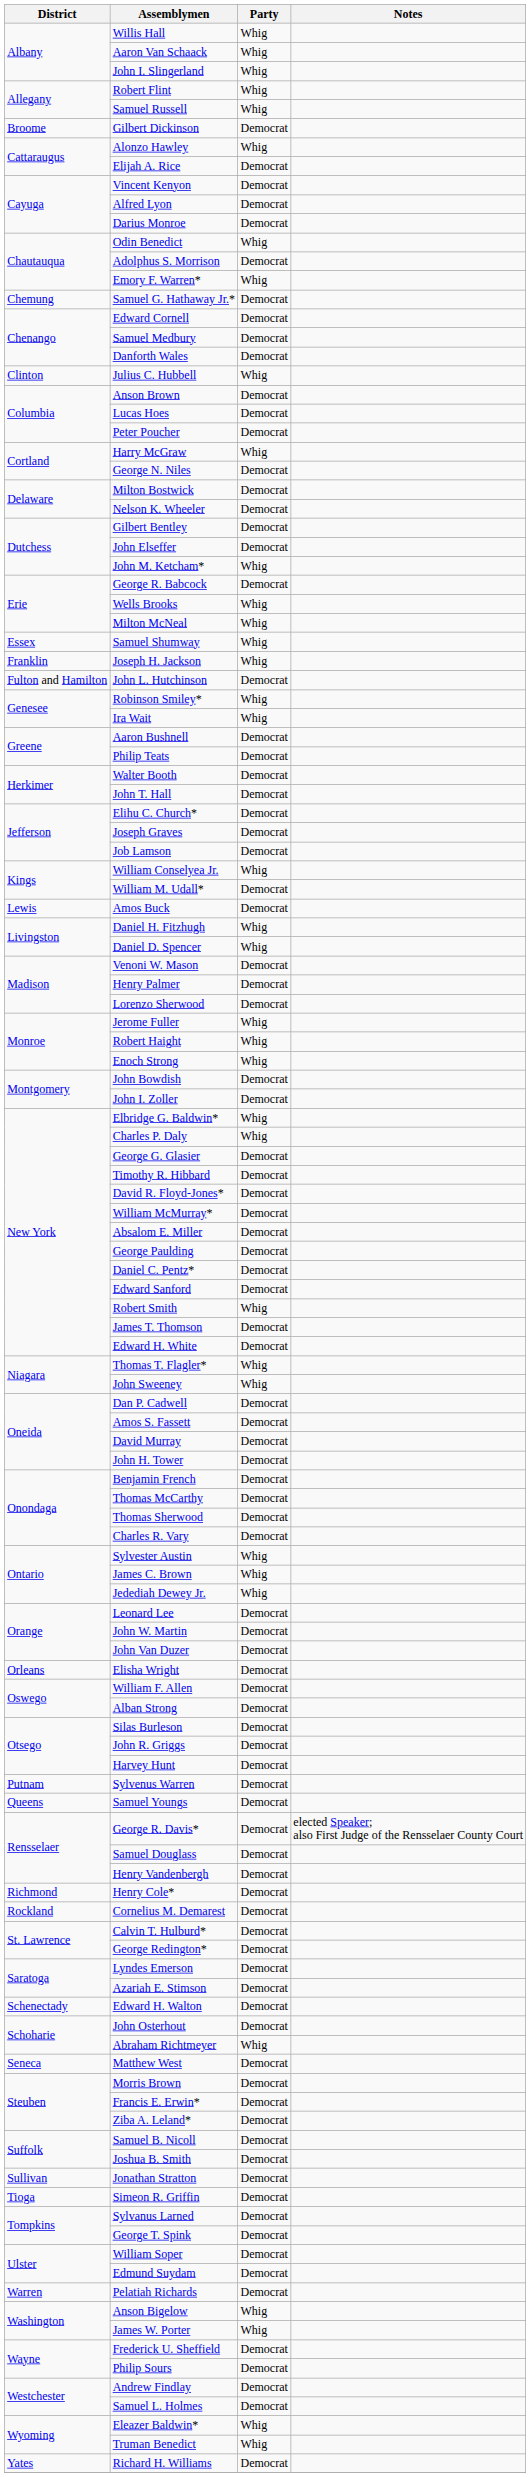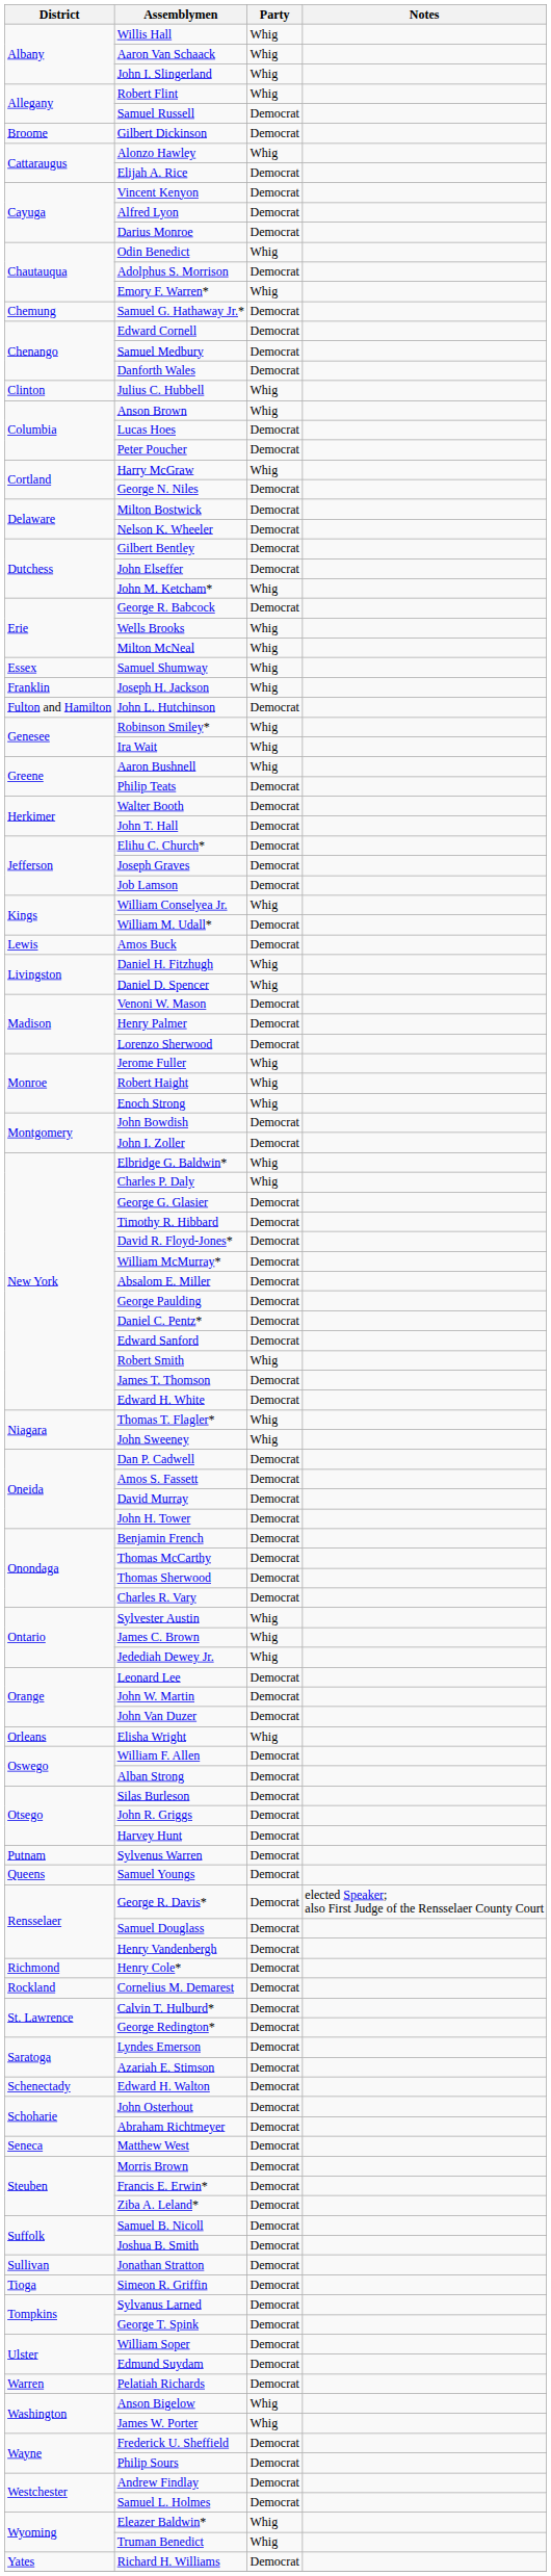 <table class=wikitable>
 <tr>
 <th>District</th>
 <th>Assemblymen</th>
 <th>Party</th>
 <th>Notes</th>
 </tr>
 <tr>
 <td rowspan="3"><a href='#'>Albany</a></td>
 <td><a href='#'>Willis Hall</a></td>
 <td>Whig</td>
 <td></td>
 </tr>
 <tr>
 <td><a href='#'>Aaron Van Schaack</a></td>
 <td>Whig</td>
 <td></td>
 </tr>
 <tr>
 <td><a href='#'>John I. Slingerland</a></td>
 <td>Whig</td>
 <td></td>
 </tr>
 <tr>
 <td rowspan="2"><a href='#'>Allegany</a></td>
 <td><a href='#'>Robert Flint</a></td>
 <td>Whig</td>
 <td></td>
 </tr>
 <tr>
 <td><a href='#'>Samuel Russell</a></td>
-<td>Whig</td>
+<td>Democrat</td>
 <td></td>
 </tr>
 <tr>
 <td><a href='#'>Broome</a></td>
 <td><a href='#'>Gilbert Dickinson</a></td>
 <td>Democrat</td>
 <td></td>
 </tr>
 <tr>
 <td rowspan="2"><a href='#'>Cattaraugus</a></td>
 <td><a href='#'>Alonzo Hawley</a></td>
 <td>Whig</td>
 <td></td>
 </tr>
 <tr>
 <td><a href='#'>Elijah A. Rice</a></td>
 <td>Democrat</td>
 <td></td>
 </tr>
 <tr>
 <td rowspan="3"><a href='#'>Cayuga</a></td>
 <td><a href='#'>Vincent Kenyon</a></td>
 <td>Democrat</td>
 <td></td>
 </tr>
 <tr>
 <td><a href='#'>Alfred Lyon</a></td>
 <td>Democrat</td>
 <td></td>
 </tr>
 <tr>
 <td><a href='#'>Darius Monroe</a></td>
 <td>Democrat</td>
 <td></td>
 </tr>
 <tr>
 <td rowspan="3"><a href='#'>Chautauqua</a></td>
 <td><a href='#'>Odin Benedict</a></td>
 <td>Whig</td>
 <td></td>
 </tr>
 <tr>
 <td><a href='#'>Adolphus S. Morrison</a></td>
 <td>Democrat</td>
 <td></td>
 </tr>
 <tr>
 <td><a href='#'>Emory F. Warren</a>*</td>
 <td>Whig</td>
 <td></td>
 </tr>
 <tr>
 <td><a href='#'>Chemung</a></td>
 <td><a href='#'>Samuel G. Hathaway Jr.</a>*</td>
 <td>Democrat</td>
 <td></td>
 </tr>
 <tr>
 <td rowspan="3"><a href='#'>Chenango</a></td>
 <td><a href='#'>Edward Cornell</a></td>
 <td>Democrat</td>
 <td></td>
 </tr>
 <tr>
 <td><a href='#'>Samuel Medbury</a></td>
 <td>Democrat</td>
 <td></td>
 </tr>
 <tr>
 <td><a href='#'>Danforth Wales</a></td>
 <td>Democrat</td>
 <td></td>
 </tr>
 <tr>
 <td><a href='#'>Clinton</a></td>
 <td><a href='#'>Julius C. Hubbell</a></td>
 <td>Whig</td>
 <td></td>
 </tr>
 <tr>
 <td rowspan="3"><a href='#'>Columbia</a></td>
 <td><a href='#'>Anson Brown</a></td>
-<td>Democrat</td>
+<td>Whig</td>
 <td></td>
 </tr>
 <tr>
 <td><a href='#'>Lucas Hoes</a></td>
 <td>Democrat</td>
 <td></td>
 </tr>
 <tr>
 <td><a href='#'>Peter Poucher</a></td>
 <td>Democrat</td>
 <td></td>
 </tr>
 <tr>
 <td rowspan="2"><a href='#'>Cortland</a></td>
 <td><a href='#'>Harry McGraw</a></td>
 <td>Whig</td>
 <td></td>
 </tr>
 <tr>
 <td><a href='#'>George N. Niles</a></td>
 <td>Democrat</td>
 <td></td>
 </tr>
 <tr>
 <td rowspan="2"><a href='#'>Delaware</a></td>
 <td><a href='#'>Milton Bostwick</a></td>
 <td>Democrat</td>
 <td></td>
 </tr>
 <tr>
 <td><a href='#'>Nelson K. Wheeler</a></td>
 <td>Democrat</td>
 <td></td>
 </tr>
 <tr>
 <td rowspan="3"><a href='#'>Dutchess</a></td>
 <td><a href='#'>Gilbert Bentley</a></td>
 <td>Democrat</td>
 <td></td>
 </tr>
 <tr>
 <td><a href='#'>John Elseffer</a></td>
 <td>Democrat</td>
 <td></td>
 </tr>
 <tr>
 <td><a href='#'>John M. Ketcham</a>*</td>
 <td>Whig</td>
 <td></td>
 </tr>
 <tr>
 <td rowspan="3"><a href='#'>Erie</a></td>
 <td><a href='#'>George R. Babcock</a></td>
 <td>Democrat</td>
 <td></td>
 </tr>
 <tr>
 <td><a href='#'>Wells Brooks</a></td>
 <td>Whig</td>
 <td></td>
 </tr>
 <tr>
 <td><a href='#'>Milton McNeal</a></td>
 <td>Whig</td>
 <td></td>
 </tr>
 <tr>
 <td><a href='#'>Essex</a></td>
 <td><a href='#'>Samuel Shumway</a></td>
 <td>Whig</td>
 <td></td>
 </tr>
 <tr>
 <td><a href='#'>Franklin</a></td>
 <td><a href='#'>Joseph H. Jackson</a></td>
 <td>Whig</td>
 <td></td>
 </tr>
 <tr>
 <td><a href='#'>Fulton</a> and <a href='#'>Hamilton</a></td>
 <td><a href='#'>John L. Hutchinson</a></td>
 <td>Democrat</td>
 <td></td>
 </tr>
 <tr>
 <td rowspan="2"><a href='#'>Genesee</a></td>
 <td><a href='#'>Robinson Smiley</a>*</td>
 <td>Whig</td>
 <td></td>
 </tr>
 <tr>
 <td><a href='#'>Ira Wait</a></td>
 <td>Whig</td>
 <td></td>
 </tr>
 <tr>
 <td rowspan="2"><a href='#'>Greene</a></td>
 <td><a href='#'>Aaron Bushnell</a></td>
-<td>Democrat</td>
+<td>Whig</td>
 <td></td>
 </tr>
 <tr>
 <td><a href='#'>Philip Teats</a></td>
 <td>Democrat</td>
 <td></td>
 </tr>
 <tr>
 <td rowspan="2"><a href='#'>Herkimer</a></td>
 <td><a href='#'>Walter Booth</a></td>
 <td>Democrat</td>
 <td></td>
 </tr>
 <tr>
 <td><a href='#'>John T. Hall</a></td>
 <td>Democrat</td>
 <td></td>
 </tr>
 <tr>
 <td rowspan="3"><a href='#'>Jefferson</a></td>
 <td><a href='#'>Elihu C. Church</a>*</td>
 <td>Democrat</td>
 <td></td>
 </tr>
 <tr>
 <td><a href='#'>Joseph Graves</a></td>
 <td>Democrat</td>
 <td></td>
 </tr>
 <tr>
 <td><a href='#'>Job Lamson</a></td>
 <td>Democrat</td>
 <td></td>
 </tr>
 <tr>
 <td rowspan="2"><a href='#'>Kings</a></td>
 <td><a href='#'>William Conselyea Jr.</a></td>
 <td>Whig</td>
 <td></td>
 </tr>
 <tr>
 <td><a href='#'>William M. Udall</a>*</td>
 <td>Democrat</td>
 <td></td>
 </tr>
 <tr>
 <td><a href='#'>Lewis</a></td>
 <td><a href='#'>Amos Buck</a></td>
 <td>Democrat</td>
 <td></td>
 </tr>
 <tr>
 <td rowspan="2"><a href='#'>Livingston</a></td>
 <td><a href='#'>Daniel H. Fitzhugh</a></td>
 <td>Whig</td>
 <td></td>
 </tr>
 <tr>
 <td><a href='#'>Daniel D. Spencer</a></td>
 <td>Whig</td>
 <td></td>
 </tr>
 <tr>
 <td rowspan="3"><a href='#'>Madison</a></td>
 <td><a href='#'>Venoni W. Mason</a></td>
 <td>Democrat</td>
 <td></td>
 </tr>
 <tr>
 <td><a href='#'>Henry Palmer</a></td>
 <td>Democrat</td>
 <td></td>
 </tr>
 <tr>
 <td><a href='#'>Lorenzo Sherwood</a></td>
 <td>Democrat</td>
 <td></td>
 </tr>
 <tr>
 <td rowspan="3"><a href='#'>Monroe</a></td>
 <td><a href='#'>Jerome Fuller</a></td>
 <td>Whig</td>
 <td></td>
 </tr>
 <tr>
 <td><a href='#'>Robert Haight</a></td>
 <td>Whig</td>
 <td></td>
 </tr>
 <tr>
 <td><a href='#'>Enoch Strong</a></td>
 <td>Whig</td>
 <td></td>
 </tr>
 <tr>
 <td rowspan="2"><a href='#'>Montgomery</a></td>
 <td><a href='#'>John Bowdish</a></td>
 <td>Democrat</td>
 <td></td>
 </tr>
 <tr>
 <td><a href='#'>John I. Zoller</a></td>
 <td>Democrat</td>
 <td></td>
 </tr>
 <tr>
 <td rowspan="13"><a href='#'>New York</a></td>
 <td><a href='#'>Elbridge G. Baldwin</a>*</td>
 <td>Whig</td>
 <td></td>
 </tr>
 <tr>
 <td><a href='#'>Charles P. Daly</a></td>
 <td>Whig</td>
 <td></td>
 </tr>
 <tr>
 <td><a href='#'>George G. Glasier</a></td>
 <td>Democrat</td>
 <td></td>
 </tr>
 <tr>
 <td><a href='#'>Timothy R. Hibbard</a></td>
 <td>Democrat</td>
 <td></td>
 </tr>
 <tr>
 <td><a href='#'>David R. Floyd-Jones</a>*</td>
 <td>Democrat</td>
 <td></td>
 </tr>
 <tr>
 <td><a href='#'>William McMurray</a>*</td>
 <td>Democrat</td>
 <td></td>
 </tr>
 <tr>
 <td><a href='#'>Absalom E. Miller</a></td>
 <td>Democrat</td>
 <td></td>
 </tr>
 <tr>
 <td><a href='#'>George Paulding</a></td>
 <td>Democrat</td>
 <td></td>
 </tr>
 <tr>
 <td><a href='#'>Daniel C. Pentz</a>*</td>
 <td>Democrat</td>
 <td></td>
 </tr>
 <tr>
 <td><a href='#'>Edward Sanford</a></td>
 <td>Democrat</td>
 <td></td>
 </tr>
 <tr>
 <td><a href='#'>Robert Smith</a></td>
 <td>Whig</td>
 <td></td>
 </tr>
 <tr>
 <td><a href='#'>James T. Thomson</a></td>
 <td>Democrat</td>
 <td></td>
 </tr>
 <tr>
 <td><a href='#'>Edward H. White</a></td>
 <td>Democrat</td>
 <td></td>
 </tr>
 <tr>
 <td rowspan="2"><a href='#'>Niagara</a></td>
 <td><a href='#'>Thomas T. Flagler</a>*</td>
 <td>Whig</td>
 <td></td>
 </tr>
 <tr>
 <td><a href='#'>John Sweeney</a></td>
 <td>Whig</td>
 <td></td>
 </tr>
 <tr>
 <td rowspan="4"><a href='#'>Oneida</a></td>
 <td><a href='#'>Dan P. Cadwell</a></td>
 <td>Democrat</td>
 <td></td>
 </tr>
 <tr>
 <td><a href='#'>Amos S. Fassett</a></td>
 <td>Democrat</td>
 <td></td>
 </tr>
 <tr>
 <td><a href='#'>David Murray</a></td>
 <td>Democrat</td>
 <td></td>
 </tr>
 <tr>
 <td><a href='#'>John H. Tower</a></td>
 <td>Democrat</td>
 <td></td>
 </tr>
 <tr>
 <td rowspan="4"><a href='#'>Onondaga</a></td>
 <td><a href='#'>Benjamin French</a></td>
 <td>Democrat</td>
 <td></td>
 </tr>
 <tr>
 <td><a href='#'>Thomas McCarthy</a></td>
 <td>Democrat</td>
 <td></td>
 </tr>
 <tr>
 <td><a href='#'>Thomas Sherwood</a></td>
 <td>Democrat</td>
 <td></td>
 </tr>
 <tr>
 <td><a href='#'>Charles R. Vary</a></td>
 <td>Democrat</td>
 <td></td>
 </tr>
 <tr>
 <td rowspan="3"><a href='#'>Ontario</a></td>
 <td><a href='#'>Sylvester Austin</a></td>
 <td>Whig</td>
 <td></td>
 </tr>
 <tr>
 <td><a href='#'>James C. Brown</a></td>
 <td>Whig</td>
 <td></td>
 </tr>
 <tr>
 <td><a href='#'>Jedediah Dewey Jr.</a></td>
 <td>Whig</td>
 <td></td>
 </tr>
 <tr>
 <td rowspan="3"><a href='#'>Orange</a></td>
 <td><a href='#'>Leonard Lee</a></td>
 <td>Democrat</td>
 <td></td>
 </tr>
 <tr>
 <td><a href='#'>John W. Martin</a></td>
 <td>Democrat</td>
 <td></td>
 </tr>
 <tr>
 <td><a href='#'>John Van Duzer</a></td>
 <td>Democrat</td>
 <td></td>
 </tr>
 <tr>
 <td><a href='#'>Orleans</a></td>
 <td><a href='#'>Elisha Wright</a></td>
-<td>Democrat</td>
+<td>Whig</td>
 <td></td>
 </tr>
 <tr>
 <td rowspan="2"><a href='#'>Oswego</a></td>
 <td><a href='#'>William F. Allen</a></td>
 <td>Democrat</td>
 <td></td>
 </tr>
 <tr>
 <td><a href='#'>Alban Strong</a></td>
 <td>Democrat</td>
 <td></td>
 </tr>
 <tr>
 <td rowspan="3"><a href='#'>Otsego</a></td>
 <td><a href='#'>Silas Burleson</a></td>
 <td>Democrat</td>
 <td></td>
 </tr>
 <tr>
 <td><a href='#'>John R. Griggs</a></td>
 <td>Democrat</td>
 <td></td>
 </tr>
 <tr>
 <td><a href='#'>Harvey Hunt</a></td>
 <td>Democrat</td>
 <td></td>
 </tr>
 <tr>
 <td><a href='#'>Putnam</a></td>
 <td><a href='#'>Sylvenus Warren</a></td>
 <td>Democrat</td>
 <td></td>
 </tr>
 <tr>
 <td><a href='#'>Queens</a></td>
 <td><a href='#'>Samuel Youngs</a></td>
 <td>Democrat</td>
 <td></td>
 </tr>
 <tr>
 <td rowspan="3"><a href='#'>Rensselaer</a></td>
 <td><a href='#'>George R. Davis</a>*</td>
 <td>Democrat</td>
 <td>elected <a href='#'>Speaker</a>; <br>also First Judge of the Rensselaer County Court</td>
 </tr>
 <tr>
 <td><a href='#'>Samuel Douglass</a></td>
 <td>Democrat</td>
 <td></td>
 </tr>
 <tr>
 <td><a href='#'>Henry Vandenbergh</a></td>
 <td>Democrat</td>
 <td></td>
 </tr>
 <tr>
 <td><a href='#'>Richmond</a></td>
 <td><a href='#'>Henry Cole</a>*</td>
 <td>Democrat</td>
 <td></td>
 </tr>
 <tr>
 <td><a href='#'>Rockland</a></td>
 <td><a href='#'>Cornelius M. Demarest</a></td>
 <td>Democrat</td>
 <td></td>
 </tr>
 <tr>
 <td rowspan="2"><a href='#'>St. Lawrence</a></td>
 <td><a href='#'>Calvin T. Hulburd</a>*</td>
 <td>Democrat</td>
 <td></td>
 </tr>
 <tr>
 <td><a href='#'>George Redington</a>*</td>
 <td>Democrat</td>
 <td></td>
 </tr>
 <tr>
 <td rowspan="2"><a href='#'>Saratoga</a></td>
 <td><a href='#'>Lyndes Emerson</a></td>
 <td>Democrat</td>
 <td></td>
 </tr>
 <tr>
 <td><a href='#'>Azariah E. Stimson</a></td>
 <td>Democrat</td>
 <td></td>
 </tr>
 <tr>
 <td><a href='#'>Schenectady</a></td>
 <td><a href='#'>Edward H. Walton</a></td>
 <td>Democrat</td>
 <td></td>
 </tr>
 <tr>
 <td rowspan="2"><a href='#'>Schoharie</a></td>
 <td><a href='#'>John Osterhout</a></td>
 <td>Democrat</td>
 <td></td>
 </tr>
 <tr>
 <td><a href='#'>Abraham Richtmeyer</a></td>
-<td>Whig</td>
+<td>Democrat</td>
 <td></td>
 </tr>
 <tr>
 <td><a href='#'>Seneca</a></td>
 <td><a href='#'>Matthew West</a></td>
 <td>Democrat</td>
 <td></td>
 </tr>
 <tr>
 <td rowspan="3"><a href='#'>Steuben</a></td>
 <td><a href='#'>Morris Brown</a></td>
 <td>Democrat</td>
 <td></td>
 </tr>
 <tr>
 <td><a href='#'>Francis E. Erwin</a>*</td>
 <td>Democrat</td>
 <td></td>
 </tr>
 <tr>
 <td><a href='#'>Ziba A. Leland</a>*</td>
 <td>Democrat</td>
 <td></td>
 </tr>
 <tr>
 <td rowspan="2"><a href='#'>Suffolk</a></td>
 <td><a href='#'>Samuel B. Nicoll</a></td>
 <td>Democrat</td>
 <td></td>
 </tr>
 <tr>
 <td><a href='#'>Joshua B. Smith</a></td>
 <td>Democrat</td>
 <td></td>
 </tr>
 <tr>
 <td><a href='#'>Sullivan</a></td>
 <td><a href='#'>Jonathan Stratton</a></td>
 <td>Democrat</td>
 <td></td>
 </tr>
 <tr>
 <td><a href='#'>Tioga</a></td>
 <td><a href='#'>Simeon R. Griffin</a></td>
 <td>Democrat</td>
 <td></td>
 </tr>
 <tr>
 <td rowspan="2"><a href='#'>Tompkins</a></td>
 <td><a href='#'>Sylvanus Larned</a></td>
 <td>Democrat</td>
 <td></td>
 </tr>
 <tr>
 <td><a href='#'>George T. Spink</a></td>
 <td>Democrat</td>
 <td></td>
 </tr>
 <tr>
 <td rowspan="2"><a href='#'>Ulster</a></td>
 <td><a href='#'>William Soper</a></td>
 <td>Democrat</td>
 <td></td>
 </tr>
 <tr>
 <td><a href='#'>Edmund Suydam</a></td>
 <td>Democrat</td>
 <td></td>
 </tr>
 <tr>
 <td><a href='#'>Warren</a></td>
 <td><a href='#'>Pelatiah Richards</a></td>
 <td>Democrat</td>
 <td></td>
 </tr>
 <tr>
 <td rowspan="2"><a href='#'>Washington</a></td>
 <td><a href='#'>Anson Bigelow</a></td>
 <td>Whig</td>
 <td></td>
 </tr>
 <tr>
 <td><a href='#'>James W. Porter</a></td>
 <td>Whig</td>
 <td></td>
 </tr>
 <tr>
 <td rowspan="2"><a href='#'>Wayne</a></td>
 <td><a href='#'>Frederick U. Sheffield</a></td>
 <td>Democrat</td>
 <td></td>
 </tr>
 <tr>
 <td><a href='#'>Philip Sours</a></td>
 <td>Democrat</td>
 <td></td>
 </tr>
 <tr>
 <td rowspan="2"><a href='#'>Westchester</a></td>
 <td><a href='#'>Andrew Findlay</a></td>
 <td>Democrat</td>
 <td></td>
 </tr>
 <tr>
 <td><a href='#'>Samuel L. Holmes</a></td>
 <td>Democrat</td>
 <td></td>
 </tr>
 <tr>
 <td rowspan="2"><a href='#'>Wyoming</a></td>
 <td><a href='#'>Eleazer Baldwin</a>*</td>
 <td>Whig</td>
 <td></td>
 </tr>
 <tr>
 <td><a href='#'>Truman Benedict</a></td>
 <td>Whig</td>
 <td></td>
 </tr>
 <tr>
 <td><a href='#'>Yates</a></td>
 <td><a href='#'>Richard H. Williams</a></td>
 <td>Democrat</td>
 <td></td>
 </tr>
 <tr>
 </tr>
 </table>
